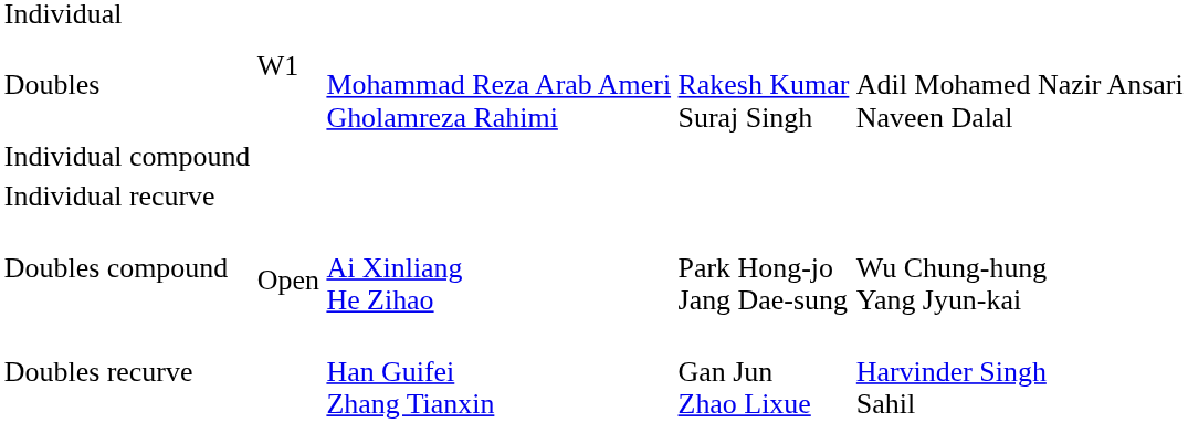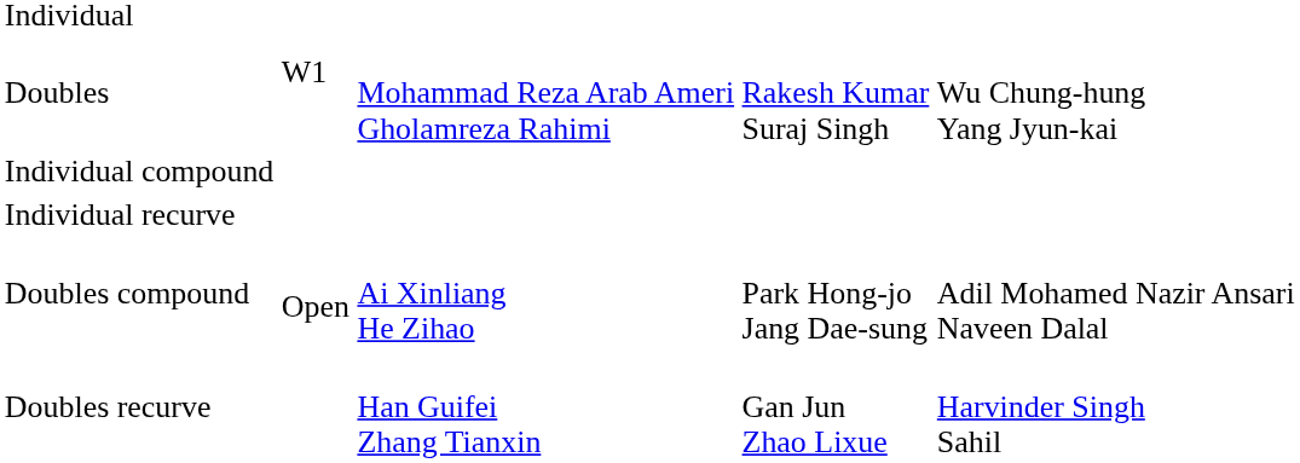 <table>
 <tr>
 <td>Individual</td>
 <td rowspan=2>W1</td>
 <td></td>
 <td></td>
 <td></td>
 </tr>
 <tr>
 <td>Doubles</td>
 <td nowrap><br><a href='#'>Mohammad Reza Arab Ameri</a><br><a href='#'>Gholamreza Rahimi</a></td>
 <td><br><a href='#'>Rakesh Kumar</a><br>Suraj Singh</td>
-<td nowrap><br>Adil Mohamed Nazir Ansari<br>Naveen Dalal</td>
+<td><br>Wu Chung-hung<br>Yang Jyun-kai</td>
 </tr>
 <tr>
 <td nowrap>Individual compound</td>
 <td rowspan=4>Open</td>
 <td></td>
 <td></td>
 <td></td>
 </tr>
 <tr>
 <td>Individual recurve</td>
 <td></td>
 <td nowrap></td>
 <td></td>
 </tr>
 <tr>
 <td>Doubles compound</td>
 <td><br><a href='#'>Ai Xinliang</a><br><a href='#'>He Zihao</a></td>
 <td><br>Park Hong-jo<br>Jang Dae-sung</td>
-<td><br>Wu Chung-hung<br>Yang Jyun-kai</td>
+<td nowrap><br>Adil Mohamed Nazir Ansari<br>Naveen Dalal</td>
 </tr>
 <tr>
 <td>Doubles recurve</td>
 <td><br><a href='#'>Han Guifei</a><br><a href='#'>Zhang Tianxin</a></td>
 <td><br>Gan Jun<br><a href='#'>Zhao Lixue</a></td>
 <td><br><a href='#'>Harvinder Singh</a><br>Sahil</td>
 </tr>
 </table>
